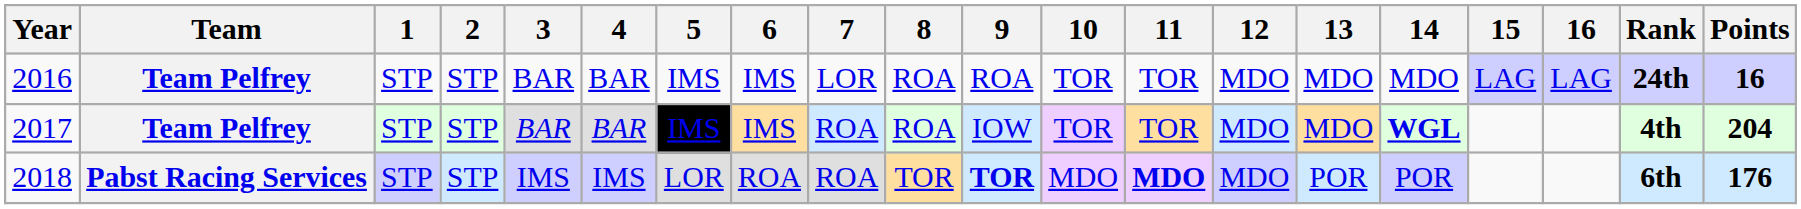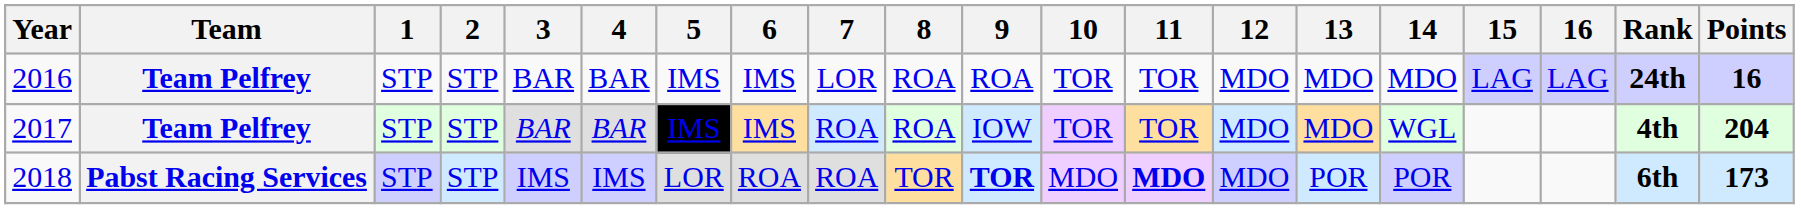 <table class="wikitable" style="text-align:center; font-size:85%">
 <tr>
 <th>Year</th>
 <th>Team</th>
 <th>1</th>
 <th>2</th>
 <th>3</th>
 <th>4</th>
 <th>5</th>
 <th>6</th>
 <th>7</th>
 <th>8</th>
 <th>9</th>
 <th>10</th>
 <th>11</th>
 <th>12</th>
 <th>13</th>
 <th>14</th>
 <th>15</th>
 <th>16</th>
 <th>Rank</th>
 <th>Points</th>
 </tr>
 <tr>
 <td><a href='#'>2016</a></td>
 <th nowrap><a href='#'>Team Pelfrey</a></th>
 <td><a href='#'>STP</a></td>
 <td><a href='#'>STP</a></td>
 <td><a href='#'>BAR</a></td>
 <td><a href='#'>BAR</a></td>
 <td><a href='#'>IMS</a></td>
 <td><a href='#'>IMS</a></td>
 <td><a href='#'>LOR</a></td>
 <td><a href='#'>ROA</a></td>
 <td><a href='#'>ROA</a></td>
 <td><a href='#'>TOR</a></td>
 <td><a href='#'>TOR</a></td>
 <td><a href='#'>MDO</a></td>
 <td><a href='#'>MDO</a></td>
 <td><a href='#'>MDO</a></td>
 <td style="background:#CFCFFF;"><a href='#'>LAG</a><br></td>
 <td style="background:#CFCFFF;"><a href='#'>LAG</a><br></td>
 <th style="background:#CFCFFF;">24th</th>
 <th style="background:#CFCFFF;">16</th>
 </tr>
 <tr>
 <td><a href='#'>2017</a></td>
 <th nowrap><a href='#'>Team Pelfrey</a></th>
 <td style="background:#DFFFDF;"><a href='#'>STP</a><br></td>
 <td style="background:#DFFFDF;"><a href='#'>STP</a><br></td>
 <td style="background:#DFDFDF;"><em><a href='#'>BAR</a></em><br></td>
 <td style="background:#DFDFDF;"><em><a href='#'>BAR</a></em><br></td>
 <td style="background:#000000;color:white"><a href='#'><span>IMS</span></a><br></td>
 <td style="background:#FFDF9F;"><a href='#'>IMS</a><br></td>
 <td style="background:#CFEAFF;"><a href='#'>ROA</a><br></td>
 <td style="background:#DFFFDF;"><a href='#'>ROA</a><br></td>
 <td style="background:#CFEAFF;"><a href='#'>IOW</a><br></td>
 <td style="background:#EFCFFF;"><a href='#'>TOR</a><br></td>
 <td style="background:#FFDF9F;"><a href='#'>TOR</a><br></td>
 <td style="background:#CFEAFF;"><a href='#'>MDO</a><br></td>
 <td style="background:#FFDF9F;"><a href='#'>MDO</a><br></td>
-<td style="background:#DFFFDF;"><strong><a href='#'>WGL</a><br></strong></td>
+<td style="background:#DFFFDF;"><a href='#'>WGL</a><br></td>
 <td></td>
 <td></td>
 <th style="background:#DFFFDF;">4th</th>
 <th style="background:#DFFFDF;">204</th>
 </tr>
 <tr>
 <td><a href='#'>2018</a></td>
 <th nowrap><a href='#'>Pabst Racing Services</a></th>
 <td style="background:#CFCFFF;"><a href='#'>STP</a><br></td>
 <td style="background:#CFEAFF;"><a href='#'>STP</a><br></td>
 <td style="background:#CFCFFF;"><a href='#'>IMS</a><br></td>
 <td style="background:#CFCFFF;"><a href='#'>IMS</a><br></td>
 <td style="background:#DFDFDF;"><a href='#'>LOR</a><br></td>
 <td style="background:#DFDFDF;"><a href='#'>ROA</a><br></td>
 <td style="background:#DFDFDF;"><a href='#'>ROA</a><br></td>
 <td style="background:#FFDF9F;"><a href='#'>TOR</a><br></td>
 <td style="background:#CFEAFF;"><strong><a href='#'>TOR</a></strong><br></td>
 <td style="background:#EFCFFF;"><a href='#'>MDO</a><br></td>
 <td style="background:#EFCFFF;"><strong><a href='#'>MDO</a></strong><br></td>
 <td style="background:#CFCFFF;"><a href='#'>MDO</a><br></td>
 <td style="background:#CFEAFF;"><a href='#'>POR</a><br></td>
 <td style="background:#CFCFFF;"><a href='#'>POR</a><br></td>
 <td></td>
 <td></td>
 <th style="background:#CFEAFF;">6th</th>
-<th style="background:#CFEAFF;">176</th>
+<th style="background:#CFEAFF;">173</th>
 </tr>
 </table>
